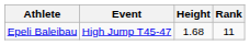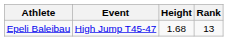 <table class=wikitable style="font-size:90%">
 <tr>
 <th>Athlete</th>
 <th>Event</th>
 <th>Height</th>
 <th>Rank</th>
 </tr>
 <tr align=center>
 <td align=left><a href='#'>Epeli Baleibau</a></td>
 <td><a href='#'>High Jump T45-47</a></td>
 <td>1.68</td>
-<td>11</td>
+<td>13</td>
 </tr>
 </table>
